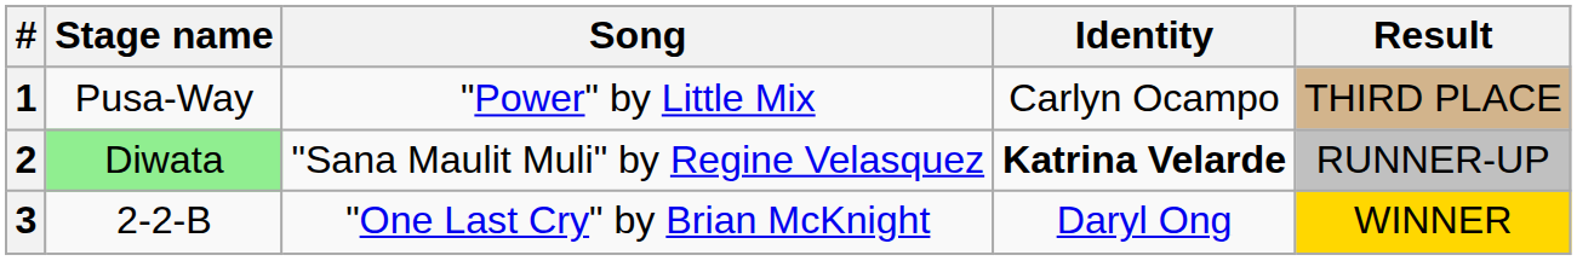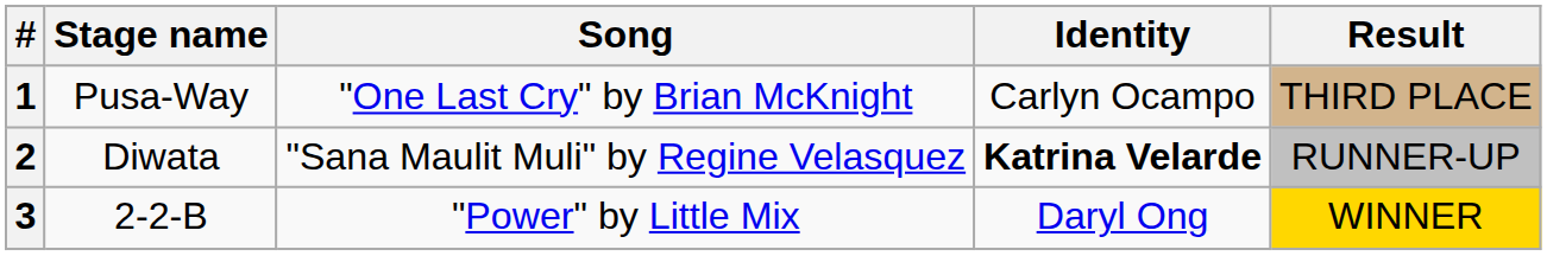 <table class="wikitable" style="text-align: center;">
 <tr>
 <th>#</th>
 <th>Stage name</th>
 <th>Song</th>
 <th>Identity</th>
 <th colspan=2>Result</th>
 </tr>
 <tr>
 <th>1</th>
 <td>Pusa-Way</td>
-<td>"<a href='#'>Power</a>" by <a href='#'>Little Mix</a></td>
+<td>"<a href='#'>One Last Cry</a>" by <a href='#'>Brian McKnight</a></td>
 <td>Carlyn Ocampo</td>
 <td bgcolor=tan>THIRD PLACE</td>
 </tr>
 <tr>
 <th>2</th>
-<td style="background: lightgreen;">Diwata</td>
+<td>Diwata</td>
 <td>"Sana Maulit Muli" by <a href='#'>Regine Velasquez</a></td>
 <td><strong>Katrina Velarde</strong></td>
 <td bgcolor=silver>RUNNER-UP</td>
 </tr>
 <tr>
 <th>3</th>
 <td>2-2-B</td>
-<td>"<a href='#'>One Last Cry</a>" by <a href='#'>Brian McKnight</a></td>
+<td>"<a href='#'>Power</a>" by <a href='#'>Little Mix</a></td>
 <td><a href='#'>Daryl Ong</a></td>
 <td bgcolor=gold>WINNER</td>
 </tr>
 </table>
